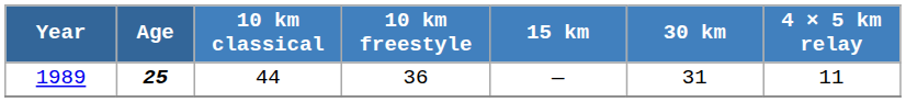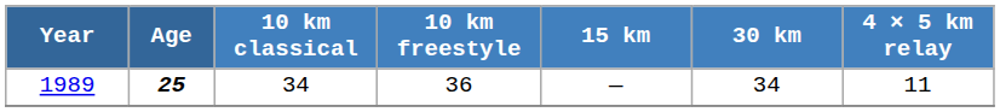 <table class="wikitable" style="font-size:95%; text-align:center; border:grey solid 1px; border-collapse:collapse; background:#ffffff;">
 <tr>
 <th style="background-color:#369; color:white; width:60px;"> Year </th>
 <th style="background-color:#369; color:white; width:40px;"> Age </th>
 <th style="background-color:#4180be; color:white; width:75px;"> 10 km <br> classical </th>
 <th style="background-color:#4180be; color:white; width:75px;"> 10 km <br> freestyle </th>
 <th style="background-color:#4180be; color:white; width:75px;"> 15 km </th>
 <th style="background-color:#4180be; color:white; width:75px;"> 30 km </th>
 <th style="background-color:#4180be; color:white; width:75px;"> 4 × 5 km <br> relay </th>
 </tr>
 <tr>
 <td><a href='#'>1989</a></td>
 <td><strong><em>25</em></strong></td>
-<td>44</td>
+<td>34</td>
 <td>36</td>
 <td>—</td>
-<td>31</td>
+<td>34</td>
 <td>11</td>
 </tr>
 <tr>
 </tr>
 </table>
